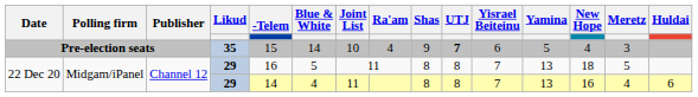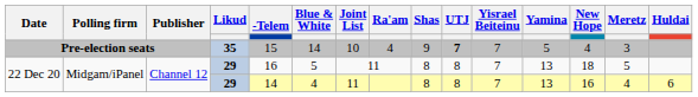 <table class="wikitable sortable" style=text-align:center;font-size:90%;line-height:13px>
 <tr>
 <th rowspan=2>Date</th>
 <th rowspan=2>Polling firm</th>
 <th rowspan=2>Publisher</th>
 <th><a href='#'>Likud</a></th>
 <th><a href='#'><br>-Telem</a></th>
 <th><a href='#'>Blue &<br>White</a></th>
 <th><a href='#'>Joint<br>List</a></th>
 <th><a href='#'>Ra'am</a></th>
 <th><a href='#'>Shas</a></th>
 <th><a href='#'>UTJ</a></th>
 <th><a href='#'>Yisrael<br>Beiteinu</a></th>
 <th><a href='#'>Yamina</a></th>
 <th><a href='#'>New<br>Hope</a></th>
 <th><a href='#'>Meretz</a></th>
 <th><a href='#'>Huldai</a></th>
 </tr>
 <tr>
 <th style=background:></th>
 <th style=background:#003BA3></th>
 <th style=background:></th>
 <th style=background:></th>
 <th style=background:></th>
 <th style=background:></th>
 <th style=background:></th>
 <th style=background:></th>
 <th style=background:></th>
 <th style=background:#0086AC></th>
 <th style=background:></th>
 <th style=background:#EB4331></th>
 </tr>
 <tr style=background:silver>
 <td colspan=3><strong>Pre-election seats</strong></td>
 <td style=background:#BBCDE4><strong>35</strong>	</td>
 <td>15					</td>
 <td>14					</td>
 <td>10					</td>
 <td>4					</td>
 <td>9					</td>
 <td><strong>7					</strong></td>
-<td>6					</td>
+<td>7					</td>
 <td>5					</td>
 <td>4					</td>
 <td>3					</td>
 <td>				</td>
 </tr>
 <tr>
 <td rowspan=2 data-sort-value=2020-12-22>22 Dec 20</td>
 <td rowspan=2>Midgam/iPanel</td>
 <td rowspan=2><a href='#'>Channel 12</a></td>
 <td style=background:#BBCDE4><strong>29</strong>	</td>
 <td>16					</td>
 <td>5					</td>
 <td colspan=2>11				</td>
 <td>8					</td>
 <td>8					</td>
 <td>7					</td>
 <td>13					</td>
 <td>18					</td>
 <td>5					</td>
 <td>				</td>
 </tr>
 <tr style=background:#fffdb0>
 <td style=background:#BBCDE4><strong>29</strong>	</td>
 <td>14					</td>
 <td>4					</td>
 <td>11					</td>
 <td>			</td>
 <td>8					</td>
 <td>8					</td>
 <td>7					</td>
 <td>13					</td>
 <td>16					</td>
 <td>4					</td>
 <td>6					</td>
 </tr>
 </table>
